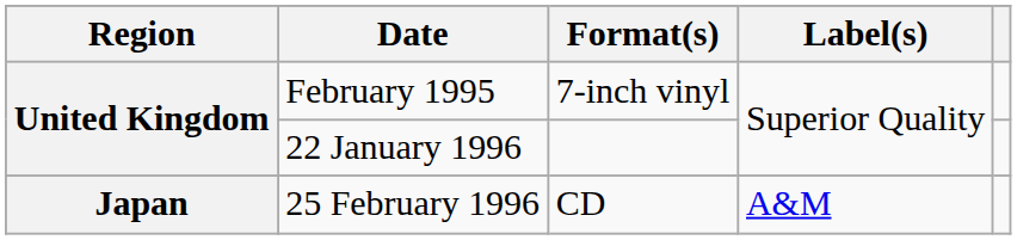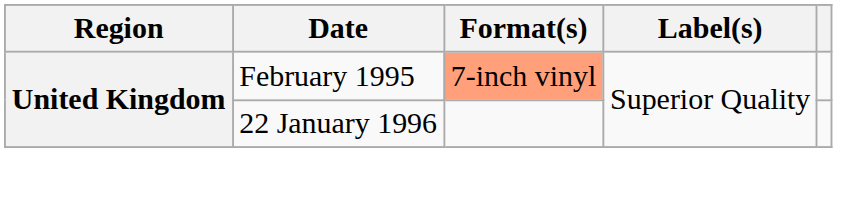 <table class="wikitable plainrowheaders">
 <tr>
 <th scope="col">Region</th>
 <th scope="col">Date</th>
 <th scope="col">Format(s)</th>
 <th scope="col">Label(s)</th>
 <th scope="col"></th>
 </tr>
 <tr>
 <th scope="row" rowspan="2">United Kingdom</th>
 <td>February 1995</td>
-<td>7-inch vinyl</td>
+<td style="background: lightsalmon;">7-inch vinyl</td>
 <td rowspan="2">Superior Quality</td>
 <td></td>
 </tr>
 <tr>
 <td>22 January 1996</td>
 <td></td>
 <td></td>
 </tr>
-<tr>
-<th scope="row">Japan</th>
-<td>25 February 1996</td>
-<td>CD</td>
-<td><a href='#'>A&M</a></td>
-<td></td>
-</tr>
 </table>
